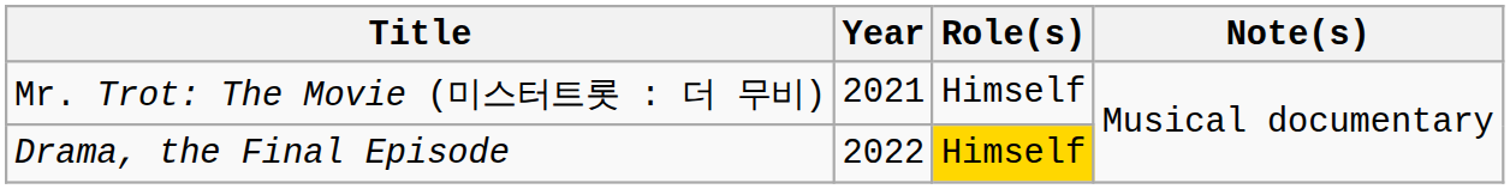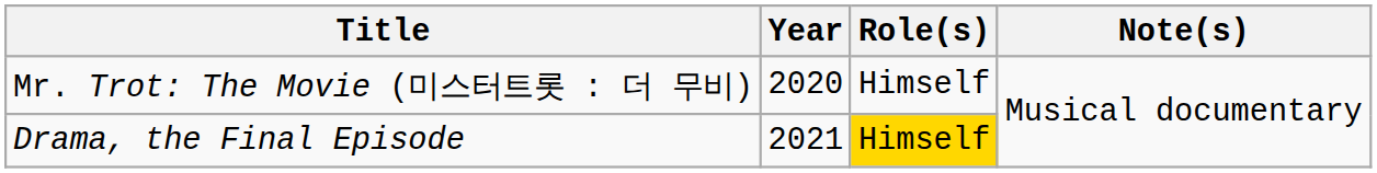 <table class="wikitable">
 <tr>
 <th>Title</th>
 <th>Year</th>
 <th>Role(s)</th>
 <th>Note(s)</th>
 </tr>
 <tr>
 <td>Mr. <em>Trot: The Movie</em> (미스터트롯 : 더 무비)</td>
-<td>2021</td>
+<td>2020</td>
 <td>Himself </td>
 <td rowspan="2">Musical documentary</td>
 </tr>
 <tr>
 <td><em>Drama, the Final Episode</em></td>
-<td>2022</td>
+<td>2021</td>
 <td style="background: gold;">Himself</td>
 </tr>
 </table>
